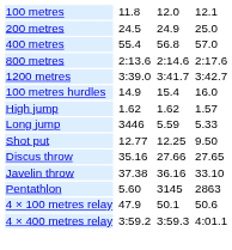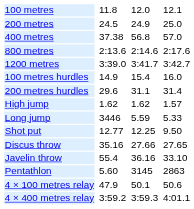 <table>
 <tr>
 <td bgcolor = DDEEFF><a href='#'>100 metres</a></td>
 <td></td>
 <td>11.8</td>
 <td></td>
 <td>12.0</td>
 <td></td>
 <td>12.1</td>
 </tr>
 <tr>
 <td bgcolor = DDEEFF><a href='#'>200 metres</a></td>
 <td></td>
 <td>24.5</td>
 <td></td>
 <td>24.9</td>
 <td></td>
 <td>25.0</td>
 </tr>
 <tr>
 <td bgcolor = DDEEFF><a href='#'>400 metres</a></td>
 <td></td>
-<td>55.4</td>
+<td>37.38</td>
 <td></td>
 <td>56.8</td>
 <td></td>
 <td>57.0</td>
 </tr>
 <tr>
 <td bgcolor = DDEEFF><a href='#'>800 metres</a></td>
 <td></td>
 <td>2:13.6</td>
 <td></td>
 <td>2:14.6</td>
 <td></td>
 <td>2:17.6</td>
 </tr>
 <tr>
 <td bgcolor = DDEEFF><a href='#'>1200 metres</a></td>
 <td></td>
 <td>3:39.0</td>
 <td></td>
 <td>3:41.7</td>
 <td></td>
 <td>3:42.7</td>
 </tr>
 <tr>
 <td bgcolor = DDEEFF><a href='#'>100 metres hurdles</a></td>
 <td></td>
 <td>14.9</td>
 <td></td>
 <td>15.4</td>
 <td></td>
 <td>16.0</td>
+</tr>
+<tr>
+<td bgcolor = DDEEFF><a href='#'>200 metres hurdles</a></td>
+<td></td>
+<td>29.6</td>
+<td></td>
+<td>31.1</td>
+<td></td>
+<td>31.4</td>
 </tr>
 <tr>
 <td bgcolor = DDEEFF><a href='#'>High jump</a></td>
 <td></td>
 <td>1.62</td>
 <td></td>
 <td>1.62</td>
 <td></td>
 <td>1.57</td>
 </tr>
 <tr>
 <td bgcolor = DDEEFF><a href='#'>Long jump</a></td>
 <td></td>
 <td>3446</td>
 <td></td>
 <td>5.59</td>
 <td></td>
 <td>5.33</td>
 </tr>
 <tr>
 <td bgcolor = DDEEFF><a href='#'>Shot put</a></td>
 <td></td>
 <td>12.77</td>
 <td></td>
 <td>12.25</td>
 <td></td>
 <td>9.50</td>
 </tr>
 <tr>
 <td bgcolor = DDEEFF><a href='#'>Discus throw</a></td>
 <td></td>
 <td>35.16</td>
 <td></td>
 <td>27.66</td>
 <td></td>
 <td>27.65</td>
 </tr>
 <tr>
 <td bgcolor = DDEEFF><a href='#'>Javelin throw</a></td>
 <td></td>
-<td>37.38</td>
+<td>55.4</td>
 <td></td>
 <td>36.16</td>
 <td></td>
 <td>33.10</td>
 </tr>
 <tr>
 <td bgcolor = DDEEFF><a href='#'>Pentathlon</a></td>
 <td></td>
 <td>5.60</td>
 <td></td>
 <td>3145</td>
 <td></td>
 <td>2863</td>
 </tr>
 <tr>
 <td bgcolor = DDEEFF><a href='#'>4 × 100 metres relay</a></td>
 <td></td>
 <td>47.9</td>
 <td></td>
 <td>50.1</td>
 <td></td>
 <td>50.6</td>
 </tr>
 <tr>
 <td bgcolor = DDEEFF><a href='#'>4 × 400 metres relay</a></td>
 <td></td>
 <td>3:59.2</td>
 <td></td>
 <td>3:59.3</td>
 <td></td>
 <td>4:01.1</td>
 </tr>
 </table>
